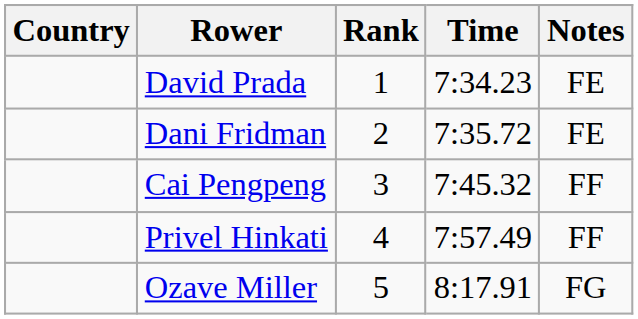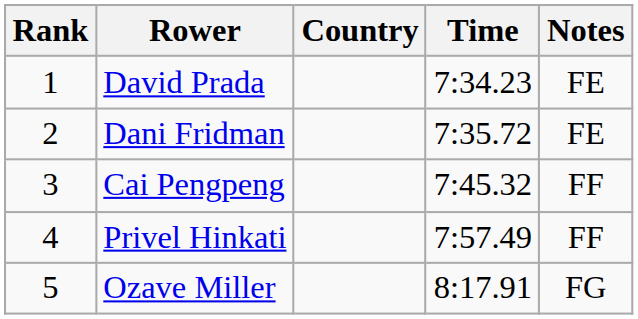 <table class="wikitable" style="text-align:center">
 <tr>
+<th>Rank</th>
+<th>Rower</th>
 <th>Country</th>
-<th>Rower</th>
-<th>Rank</th>
 <th>Time</th>
 <th>Notes</th>
 </tr>
 <tr>
+<td>1</td>
+<td align="left"><a href='#'>David Prada</a></td>
 <td align="left"></td>
-<td align="left"><a href='#'>David Prada</a></td>
-<td>1</td>
 <td>7:34.23</td>
 <td>FE</td>
 </tr>
 <tr>
+<td>2</td>
+<td align="left"><a href='#'>Dani Fridman</a></td>
 <td align="left"></td>
-<td align="left"><a href='#'>Dani Fridman</a></td>
-<td>2</td>
 <td>7:35.72</td>
 <td>FE</td>
 </tr>
 <tr>
+<td>3</td>
+<td align="left"><a href='#'>Cai Pengpeng</a></td>
 <td align="left"></td>
-<td align="left"><a href='#'>Cai Pengpeng</a></td>
-<td>3</td>
 <td>7:45.32</td>
 <td>FF</td>
 </tr>
 <tr>
+<td>4</td>
+<td align="left"><a href='#'>Privel Hinkati</a></td>
 <td align="left"></td>
-<td align="left"><a href='#'>Privel Hinkati</a></td>
-<td>4</td>
 <td>7:57.49</td>
 <td>FF</td>
 </tr>
 <tr>
+<td>5</td>
+<td align="left"><a href='#'>Ozave Miller</a></td>
 <td align="left"></td>
-<td align="left"><a href='#'>Ozave Miller</a></td>
-<td>5</td>
 <td>8:17.91</td>
 <td>FG</td>
 </tr>
 </table>
